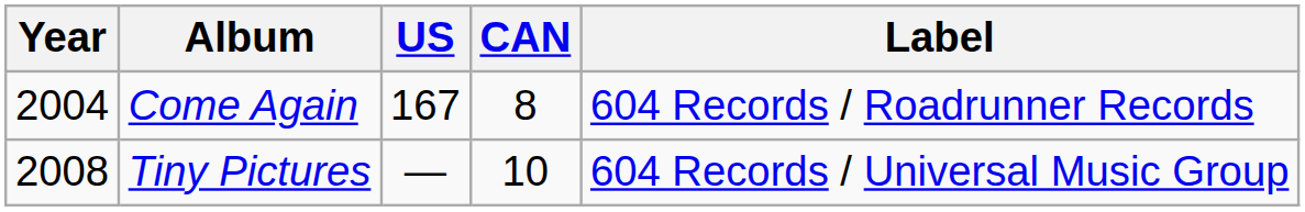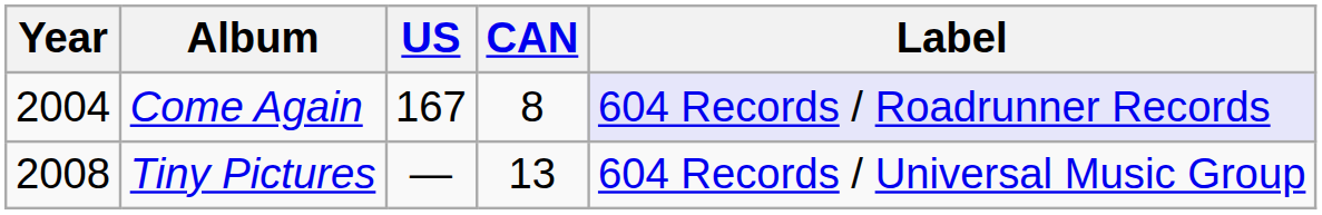 <table class="wikitable">
 <tr>
 <th>Year</th>
 <th>Album</th>
 <th><a href='#'>US</a></th>
 <th><a href='#'>CAN</a></th>
 <th>Label</th>
 </tr>
 <tr>
 <td>2004</td>
 <td><em><a href='#'>Come Again</a></em></td>
 <td align="center">167</td>
 <td align="center">8</td>
-<td><a href='#'>604 Records</a> / <a href='#'>Roadrunner Records</a></td>
+<td style="background: lavender;"><a href='#'>604 Records</a> / <a href='#'>Roadrunner Records</a></td>
 </tr>
 <tr>
 <td>2008</td>
 <td><em><a href='#'>Tiny Pictures</a></em></td>
 <td align="center">—</td>
-<td align="center">10</td>
+<td align="center">13</td>
 <td><a href='#'>604 Records</a> / <a href='#'>Universal Music Group</a></td>
 </tr>
 </table>
